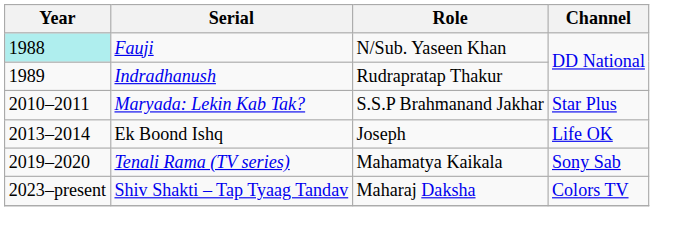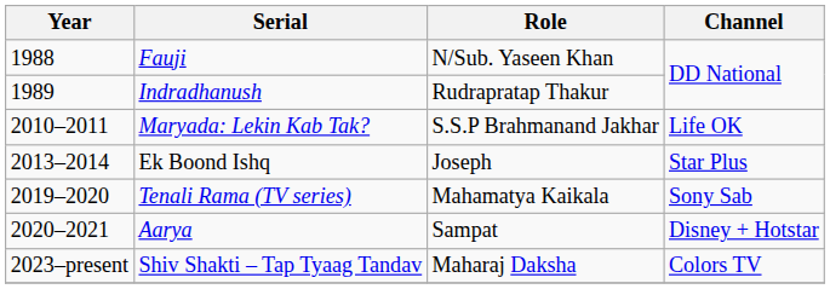 <table class="wikitable sortable">
 <tr>
 <th>Year</th>
 <th>Serial</th>
 <th>Role</th>
 <th>Channel</th>
 </tr>
 <tr>
-<td style="background: paleturquoise;">1988</td>
+<td>1988</td>
 <td><em><a href='#'>Fauji</a></em></td>
 <td>N/Sub. Yaseen Khan</td>
 <td rowspan="2"><a href='#'>DD National</a></td>
 </tr>
 <tr>
 <td>1989</td>
 <td><em><a href='#'>Indradhanush</a></em></td>
 <td>Rudrapratap Thakur</td>
 </tr>
 <tr>
 <td>2010–2011</td>
 <td><em><a href='#'>Maryada: Lekin Kab Tak?</a></em></td>
 <td>S.S.P Brahmanand Jakhar</td>
-<td><a href='#'>Star Plus</a></td>
+<td><a href='#'>Life OK</a></td>
 </tr>
 <tr>
 <td>2013–2014</td>
 <td>Ek Boond Ishq</td>
 <td>Joseph</td>
-<td><a href='#'>Life OK</a></td>
+<td><a href='#'>Star Plus</a></td>
 </tr>
 <tr>
 <td>2019–2020</td>
 <td><em><a href='#'>Tenali Rama (TV series)</a></em></td>
 <td>Mahamatya Kaikala</td>
 <td><a href='#'>Sony Sab</a></td>
+</tr>
+<tr>
+<td>2020–2021</td>
+<td><em><a href='#'>Aarya</a></td>
+<td>Sampat</td>
+<td><a href='#'>Disney + Hotstar</a></td>
 </tr>
 <tr>
 <td>2023–present</td>
 <td></em><a href='#'>Shiv Shakti – Tap Tyaag Tandav</a><em></td>
 <td>Maharaj <a href='#'>Daksha</a></td>
 <td><a href='#'>Colors TV</a></td>
 </tr>
 <tr>
 </tr>
 </table>
